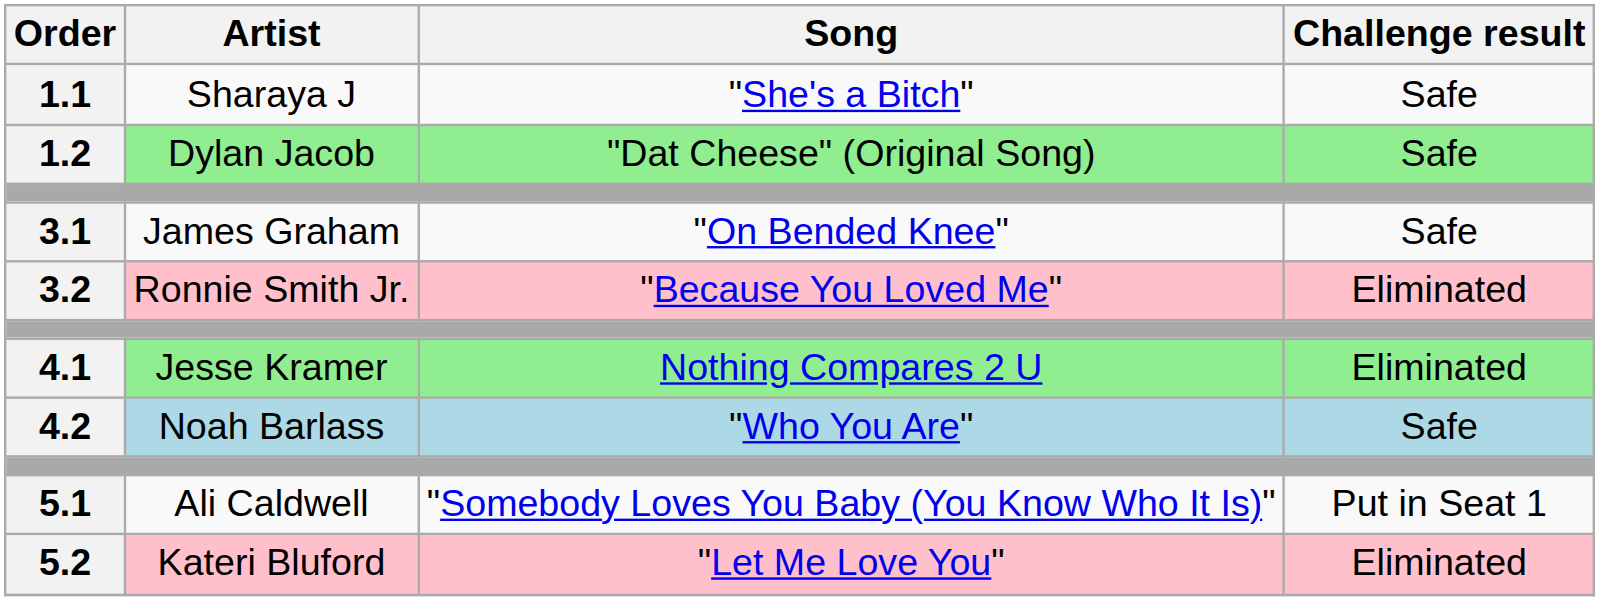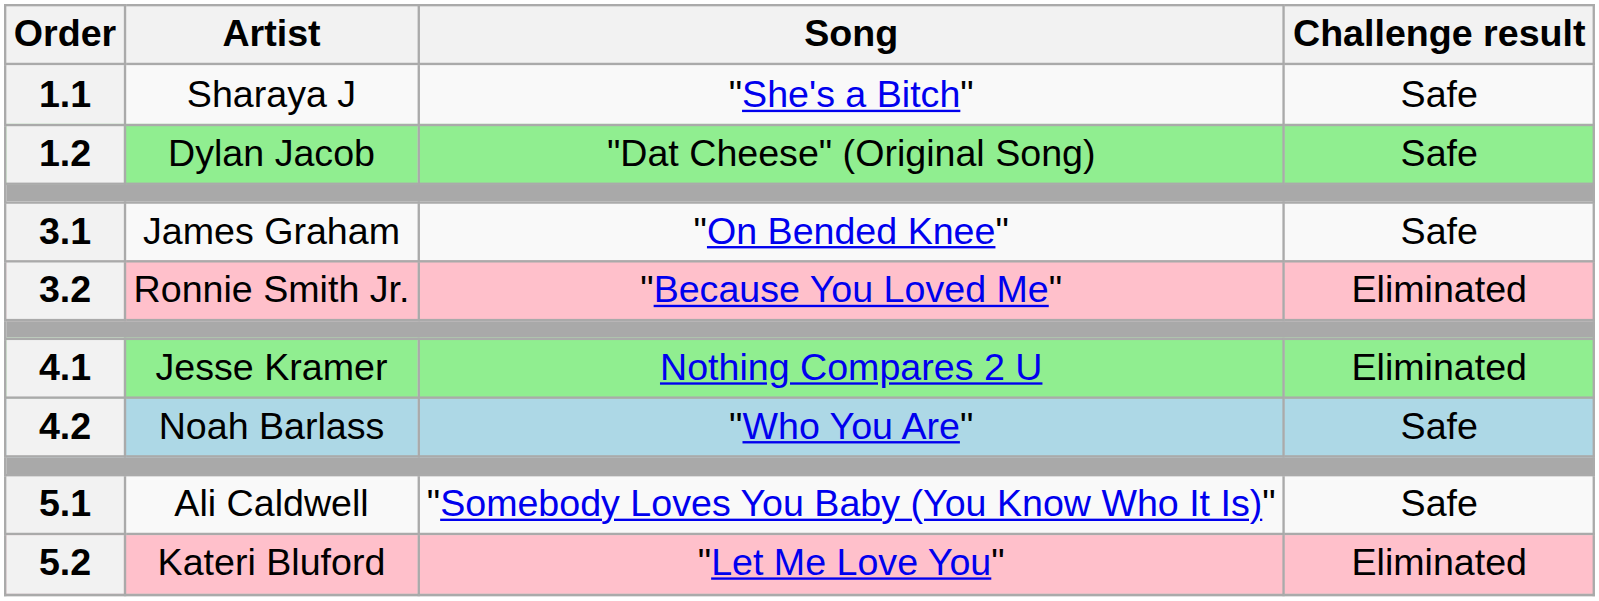 <table class="wikitable plainrowheaders" style="text-align: center;">
 <tr>
 <th>Order</th>
 <th>Artist</th>
 <th>Song</th>
 <th>Challenge result</th>
 </tr>
 <tr>
 <th>1.1</th>
 <td>Sharaya J</td>
 <td>"<a href='#'>She's a Bitch</a>"</td>
 <td>Safe</td>
 </tr>
 <tr style="background:lightgreen;">
 <th>1.2</th>
 <td>Dylan Jacob</td>
 <td>"Dat Cheese" (Original Song)</td>
 <td>Safe</td>
 </tr>
 <tr>
 <td colspan="4" style="background:darkgrey"></td>
 </tr>
 <tr>
 <th>3.1</th>
 <td>James Graham</td>
 <td>"<a href='#'>On Bended Knee</a>"</td>
 <td>Safe</td>
 </tr>
 <tr style="background:pink;">
 <th>3.2</th>
 <td>Ronnie Smith Jr.</td>
 <td>"<a href='#'>Because You Loved Me</a>"</td>
 <td>Eliminated</td>
 </tr>
 <tr>
 <td colspan="4" style="background:darkgrey"></td>
 </tr>
 <tr style="background:lightgreen;">
 <th>4.1</th>
 <td>Jesse Kramer</td>
 <td><a href='#'>Nothing Compares 2 U</a></td>
 <td>Eliminated</td>
 </tr>
 <tr bgcolor=lightblue>
 <th>4.2</th>
 <td>Noah Barlass</td>
 <td>"<a href='#'>Who You Are</a>"</td>
 <td>Safe</td>
 </tr>
 <tr>
 <td colspan="4" style="background:darkgrey"></td>
 </tr>
 <tr>
 <th>5.1</th>
 <td>Ali Caldwell</td>
 <td>"<a href='#'>Somebody Loves You Baby (You Know Who It Is)</a>"</td>
-<td>Put in Seat 1</td>
+<td>Safe</td>
 </tr>
 <tr style="background:pink;">
 <th>5.2</th>
 <td>Kateri Bluford</td>
 <td>"<a href='#'>Let Me Love You</a>"</td>
 <td>Eliminated</td>
 </tr>
 <tr>
 </tr>
 </table>
